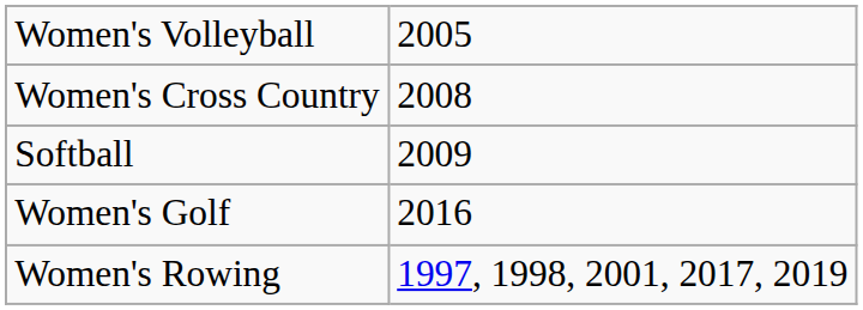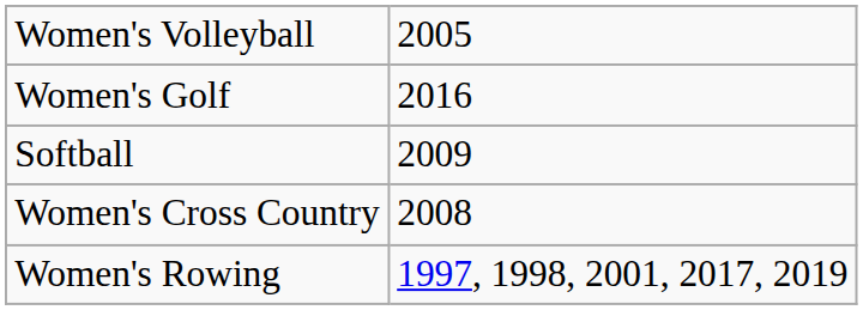 <table class="wikitable">
 <tr>
 <td>Women's Volleyball</td>
 <td>2005</td>
 </tr>
 <tr>
-<td>Women's Cross Country</td>
-<td>2008</td>
+<td>Women's Golf</td>
+<td>2016</td>
 </tr>
 <tr>
 <td>Softball</td>
 <td>2009</td>
 </tr>
 <tr>
-<td>Women's Golf</td>
-<td>2016</td>
+<td>Women's Cross Country</td>
+<td>2008</td>
 </tr>
 <tr>
 <td>Women's Rowing</td>
 <td><a href='#'>1997</a>, 1998, 2001, 2017, 2019</td>
 </tr>
 </table>
